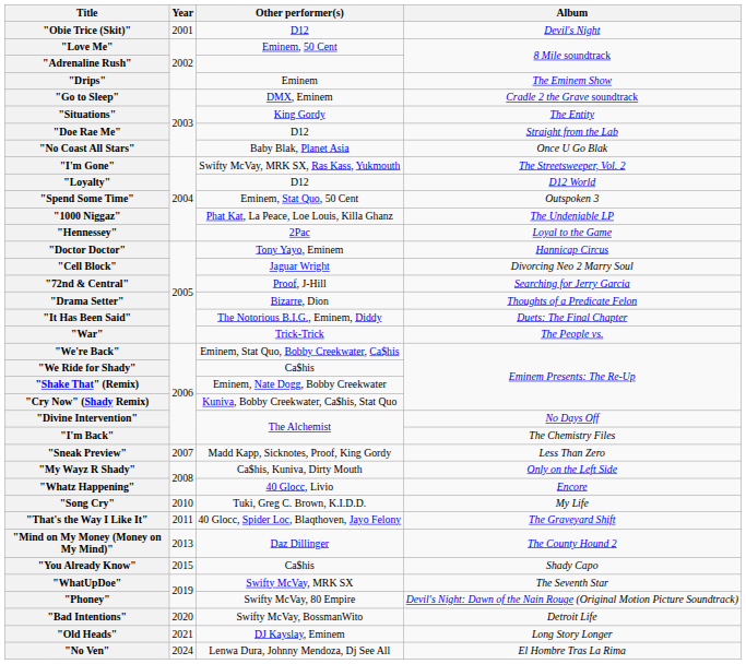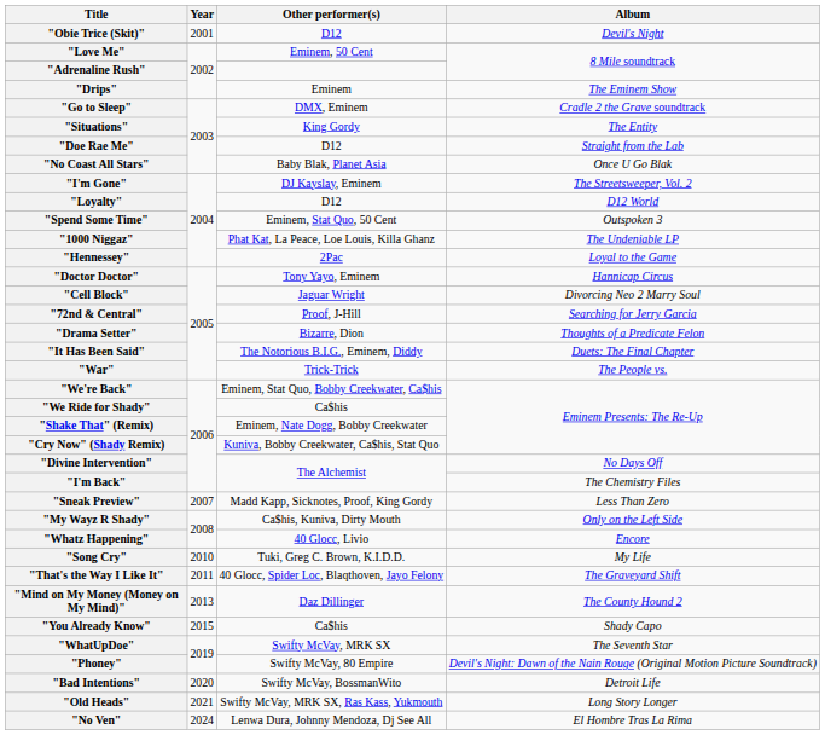 <table class="wikitable plainrowheaders" style="text-align:center;">
 <tr>
 <th scope="col" style="width:15em;">Title</th>
 <th scope="col">Year</th>
 <th scope="col">Other performer(s)</th>
 <th scope="col">Album</th>
 </tr>
 <tr>
 <th scope="row">"Obie Trice (Skit)"</th>
 <td>2001</td>
 <td><a href='#'>D12</a></td>
 <td><em><a href='#'>Devil's Night</a></em></td>
 </tr>
 <tr>
 <th scope="row">"Love Me"</th>
 <td rowspan="3">2002</td>
 <td><a href='#'>Eminem</a>, <a href='#'>50 Cent</a></td>
 <td rowspan="2"><a href='#'><em>8 Mile</em> soundtrack</a></td>
 </tr>
 <tr>
 <th scope="row">"Adrenaline Rush"</th>
 <td></td>
 </tr>
 <tr>
 <th scope="row">"Drips"</th>
 <td>Eminem</td>
 <td><em><a href='#'>The Eminem Show</a></em></td>
 </tr>
 <tr>
 <th scope="row">"Go to Sleep"</th>
 <td rowspan="4">2003</td>
 <td><a href='#'>DMX</a>, Eminem</td>
 <td><a href='#'><em>Cradle 2 the Grave</em> soundtrack</a></td>
 </tr>
 <tr>
 <th scope="row">"Situations"</th>
 <td><a href='#'>King Gordy</a></td>
 <td><em><a href='#'>The Entity</a></em></td>
 </tr>
 <tr>
 <th scope="row">"Doe Rae Me"</th>
 <td>D12</td>
 <td><em><a href='#'>Straight from the Lab</a></em></td>
 </tr>
 <tr>
 <th scope="row">"No Coast All Stars"</th>
 <td>Baby Blak, <a href='#'>Planet Asia</a></td>
 <td><em>Once U Go Blak</em></td>
 </tr>
 <tr>
 <th scope="row">"I'm Gone"</th>
 <td rowspan="5">2004</td>
-<td>Swifty McVay, MRK SX, <a href='#'>Ras Kass</a>, <a href='#'>Yukmouth</a></td>
+<td><a href='#'>DJ Kayslay</a>, Eminem</td>
 <td><em><a href='#'>The Streetsweeper, Vol. 2</a></em></td>
 </tr>
 <tr>
 <th scope="row">"Loyalty"</th>
 <td>D12</td>
 <td><em><a href='#'>D12 World</a></em></td>
 </tr>
 <tr>
 <th scope="row">"Spend Some Time"</th>
 <td>Eminem, <a href='#'>Stat Quo</a>, 50 Cent</td>
 <td><em>Outspoken 3</em></td>
 </tr>
 <tr>
 <th scope="row">"1000 Niggaz"</th>
 <td><a href='#'>Phat Kat</a>, La Peace, Loe Louis, Killa Ghanz</td>
 <td><em><a href='#'>The Undeniable LP</a></em></td>
 </tr>
 <tr>
 <th scope="row">"Hennessey"</th>
 <td><a href='#'>2Pac</a></td>
 <td><em><a href='#'>Loyal to the Game</a></em></td>
 </tr>
 <tr>
 <th scope="row">"Doctor Doctor"</th>
 <td rowspan="6">2005</td>
 <td><a href='#'>Tony Yayo</a>, Eminem</td>
 <td><em><a href='#'>Hannicap Circus</a></em></td>
 </tr>
 <tr>
 <th scope="row">"Cell Block"</th>
 <td><a href='#'>Jaguar Wright</a></td>
 <td><em>Divorcing Neo 2 Marry Soul</em></td>
 </tr>
 <tr>
 <th scope="row">"72nd & Central"</th>
 <td><a href='#'>Proof</a>, J-Hill</td>
 <td><em><a href='#'>Searching for Jerry Garcia</a></em></td>
 </tr>
 <tr>
 <th scope="row">"Drama Setter"</th>
 <td><a href='#'>Bizarre</a>, Dion</td>
 <td><em><a href='#'>Thoughts of a Predicate Felon</a></em></td>
 </tr>
 <tr>
 <th scope="row">"It Has Been Said"</th>
 <td><a href='#'>The Notorious B.I.G.</a>, Eminem, <a href='#'>Diddy</a></td>
 <td><em><a href='#'>Duets: The Final Chapter</a></em></td>
 </tr>
 <tr>
 <th scope="row">"War"</th>
 <td><a href='#'>Trick-Trick</a></td>
 <td><em><a href='#'>The People vs.</a></em></td>
 </tr>
 <tr>
 <th scope="row">"We're Back"</th>
 <td rowspan="6">2006</td>
 <td>Eminem, Stat Quo, <a href='#'>Bobby Creekwater</a>, <a href='#'>Ca$his</a></td>
 <td rowspan="4"><em><a href='#'>Eminem Presents: The Re-Up</a></em></td>
 </tr>
 <tr>
 <th scope="row">"We Ride for Shady"</th>
 <td>Ca$his</td>
 </tr>
 <tr>
 <th scope="row">"<a href='#'>Shake That</a>" (Remix)</th>
 <td>Eminem, <a href='#'>Nate Dogg</a>, Bobby Creekwater</td>
 </tr>
 <tr>
 <th scope="row">"Cry Now" (<a href='#'>Shady</a> Remix)</th>
 <td><a href='#'>Kuniva</a>, Bobby Creekwater, Ca$his, Stat Quo</td>
 </tr>
 <tr>
 <th scope="row">"Divine Intervention"</th>
 <td rowspan="2"><a href='#'>The Alchemist</a></td>
 <td><em><a href='#'>No Days Off</a></em></td>
 </tr>
 <tr>
 <th scope="row">"I'm Back"</th>
 <td><em>The Chemistry Files</em></td>
 </tr>
 <tr>
 <th scope="row">"Sneak Preview"</th>
 <td rowspan="1">2007</td>
 <td>Madd Kapp, Sicknotes, Proof, King Gordy</td>
 <td><em>Less Than Zero</em></td>
 </tr>
 <tr>
 <th scope="row">"My Wayz R Shady"</th>
 <td rowspan="2">2008</td>
 <td>Ca$his, Kuniva, Dirty Mouth</td>
 <td><em><a href='#'>Only on the Left Side</a></em></td>
 </tr>
 <tr>
 <th scope="row">"Whatz Happening"</th>
 <td><a href='#'>40 Glocc</a>, Livio</td>
 <td><em><a href='#'>Encore</a></em></td>
 </tr>
 <tr>
 <th scope="row">"Song Cry"</th>
 <td>2010</td>
 <td>Tuki, Greg C. Brown, K.I.D.D.</td>
 <td><em>My Life</em></td>
 </tr>
 <tr>
 <th scope="row">"That's the Way I Like It"</th>
 <td>2011</td>
 <td>40 Glocc, <a href='#'>Spider Loc</a>, Blaqthoven, <a href='#'>Jayo Felony</a></td>
 <td><em><a href='#'>The Graveyard Shift</a></em></td>
 </tr>
 <tr>
 <th scope="row">"Mind on My Money (Money on My Mind)"</th>
 <td>2013</td>
 <td><a href='#'>Daz Dillinger</a></td>
 <td><em><a href='#'>The County Hound 2</a></em></td>
 </tr>
 <tr>
 <th scope="row">"You Already Know"</th>
 <td>2015</td>
 <td>Ca$his</td>
 <td><em>Shady Capo</em></td>
 </tr>
 <tr>
 <th scope="row">"WhatUpDoe"</th>
 <td rowspan="2">2019</td>
 <td><a href='#'>Swifty McVay</a>, MRK SX</td>
 <td><em>The Seventh Star</em></td>
 </tr>
 <tr>
 <th scope="row">"Phoney"</th>
 <td>Swifty McVay, 80 Empire</td>
 <td><em><a href='#'>Devil's Night: Dawn of the Nain Rouge</a> (Original Motion Picture Soundtrack)</em></td>
 </tr>
 <tr>
 <th scope="row">"Bad Intentions"</th>
 <td>2020</td>
 <td>Swifty McVay, BossmanWito</td>
 <td><em>Detroit Life</em></td>
 </tr>
 <tr>
 <th scope="row">"Old Heads"</th>
 <td>2021</td>
-<td><a href='#'>DJ Kayslay</a>, Eminem</td>
+<td>Swifty McVay, MRK SX, <a href='#'>Ras Kass</a>, <a href='#'>Yukmouth</a></td>
 <td><em>Long Story Longer</em></td>
 </tr>
 <tr>
 <th scope="row">"No Ven"</th>
 <td>2024</td>
 <td>Lenwa Dura, Johnny Mendoza, Dj See All</td>
 <td><em>El Hombre Tras La Rima</em></td>
 </tr>
 </table>
